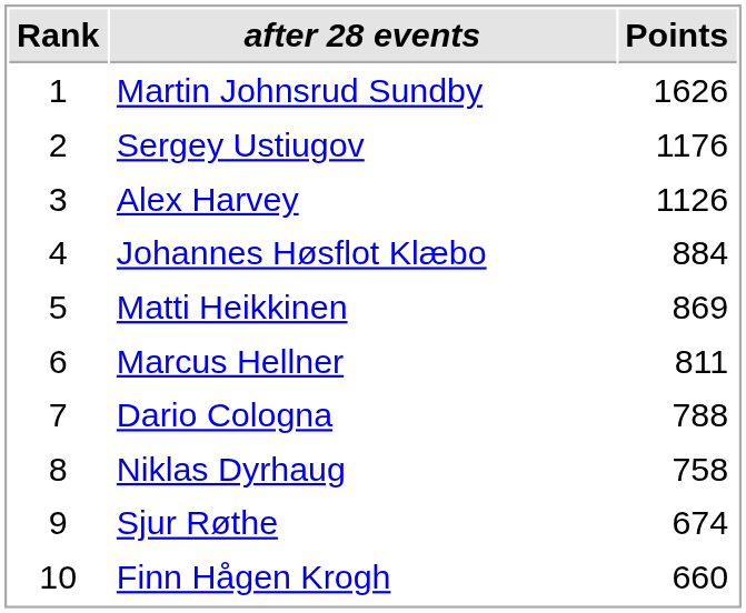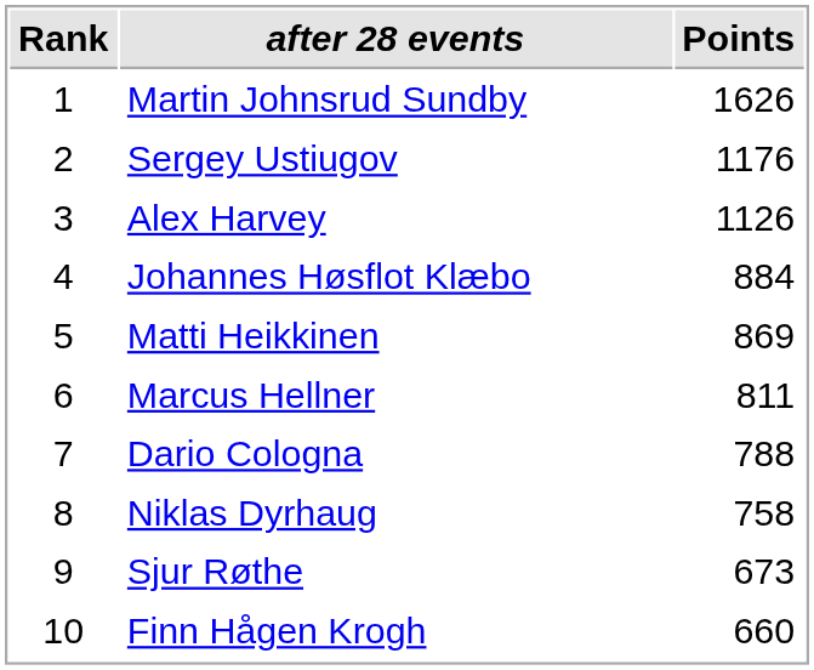 <table cellspacing="1" cellpadding="3" style="border:1px solid #AAAAAA;font-size:86%">
 <tr style="background-color: #E4E4E4;">
 <th style="border-bottom:1px solid #AAAAAA" width=10>Rank</th>
 <th style="border-bottom:1px solid #AAAAAA" width=200><em>after 28 events</em></th>
 <th style="border-bottom:1px solid #AAAAAA" width=20 align=right>Points</th>
 </tr>
 <tr>
 <td align=center>1</td>
 <td> <a href='#'>Martin Johnsrud Sundby</a></td>
 <td align=right>1626</td>
 </tr>
 <tr>
 <td align=center>2</td>
 <td> <a href='#'>Sergey Ustiugov</a></td>
 <td align=right>1176</td>
 </tr>
 <tr>
 <td align=center>3</td>
 <td> <a href='#'>Alex Harvey</a></td>
 <td align=right>1126</td>
 </tr>
 <tr>
 <td align=center>4</td>
 <td> <a href='#'>Johannes Høsflot Klæbo</a></td>
 <td align=right>884</td>
 </tr>
 <tr>
 <td align=center>5</td>
 <td> <a href='#'>Matti Heikkinen</a></td>
 <td align=right>869</td>
 </tr>
 <tr>
 <td align=center>6</td>
 <td> <a href='#'>Marcus Hellner</a></td>
 <td align=right>811</td>
 </tr>
 <tr>
 <td align=center>7</td>
 <td> <a href='#'>Dario Cologna</a></td>
 <td align=right>788</td>
 </tr>
 <tr>
 <td align=center>8</td>
 <td> <a href='#'>Niklas Dyrhaug</a></td>
 <td align=right>758</td>
 </tr>
 <tr>
 <td align=center>9</td>
 <td> <a href='#'>Sjur Røthe</a></td>
-<td align=right>674</td>
+<td align=right>673</td>
 </tr>
 <tr>
 <td align=center>10</td>
 <td> <a href='#'>Finn Hågen Krogh</a></td>
 <td align=right>660</td>
 </tr>
 </table>
